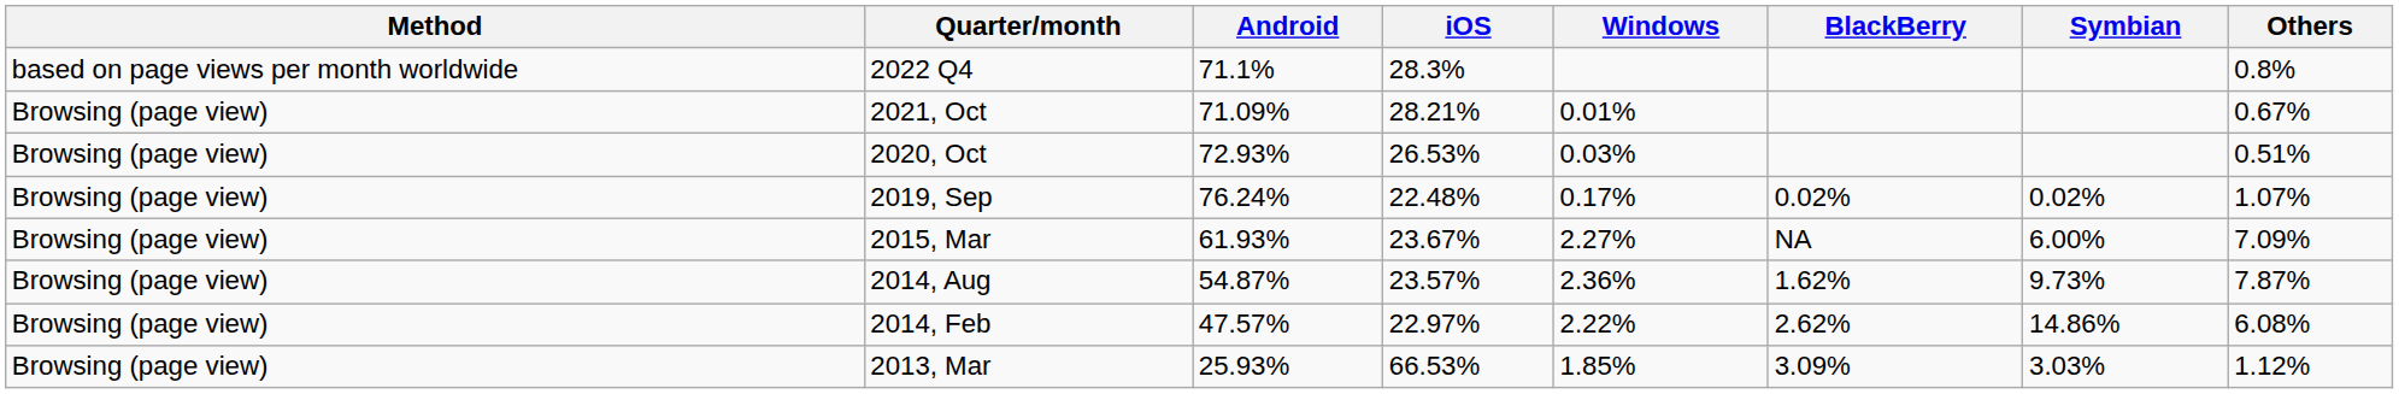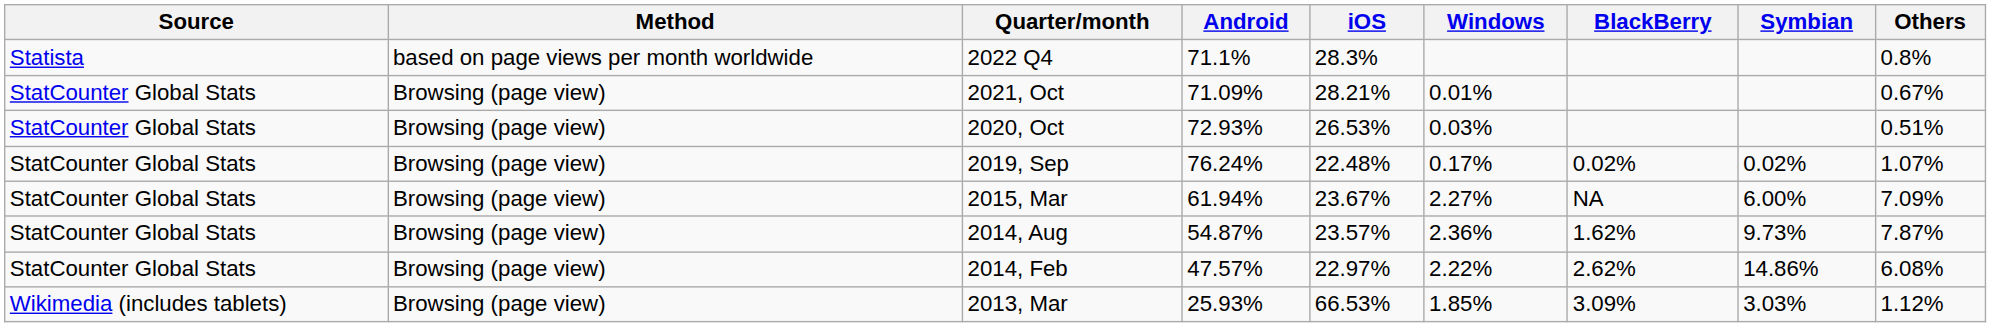 <table class="wikitable sortable sort-under" style="width:90%;">
 <tr>
+<th>Source</th>
 <th>Method</th>
 <th>Quarter/month</th>
 <th><a href='#'>Android</a><br></th>
 <th><a href='#'>iOS</a></th>
 <th><a href='#'>Windows</a><br></th>
 <th><a href='#'>BlackBerry</a><br></th>
 <th><a href='#'>Symbian</a></th>
 <th>Others</th>
 </tr>
 <tr>
+<td><a href='#'>Statista</a></td>
 <td>based on page views per month worldwide</td>
 <td>2022 Q4</td>
 <td>71.1%</td>
 <td>28.3%</td>
 <td></td>
 <td></td>
 <td></td>
 <td>0.8%</td>
 </tr>
 <tr>
+<td><a href='#'>StatCounter</a> Global Stats</td>
 <td>Browsing (page view)</td>
 <td>2021, Oct</td>
 <td>71.09%</td>
 <td>28.21%</td>
 <td>0.01%</td>
 <td></td>
 <td></td>
 <td>0.67%</td>
 </tr>
 <tr>
+<td><a href='#'>StatCounter</a> Global Stats</td>
 <td>Browsing (page view)</td>
 <td>2020, Oct</td>
 <td>72.93%</td>
 <td>26.53%</td>
 <td>0.03%</td>
 <td></td>
 <td></td>
 <td>0.51%</td>
 </tr>
 <tr>
+<td>StatCounter Global Stats</td>
 <td>Browsing (page view)</td>
 <td>2019, Sep</td>
 <td>76.24%</td>
 <td>22.48%</td>
 <td>0.17%</td>
 <td>0.02%</td>
 <td>0.02%</td>
 <td>1.07%</td>
 </tr>
 <tr>
+<td>StatCounter Global Stats</td>
 <td>Browsing (page view)</td>
 <td>2015, Mar</td>
-<td>61.93%</td>
+<td>61.94%</td>
 <td>23.67%</td>
 <td>2.27%</td>
 <td>NA</td>
 <td>6.00%</td>
 <td>7.09%</td>
 </tr>
 <tr>
+<td>StatCounter Global Stats</td>
 <td>Browsing (page view)</td>
 <td>2014, Aug</td>
 <td>54.87%</td>
 <td>23.57%</td>
 <td>2.36%</td>
 <td>1.62%</td>
 <td>9.73%</td>
 <td>7.87%</td>
 </tr>
 <tr>
+<td>StatCounter Global Stats</td>
 <td>Browsing (page view)</td>
 <td>2014, Feb</td>
 <td>47.57%</td>
 <td>22.97%</td>
 <td>2.22%</td>
 <td>2.62%</td>
 <td>14.86%</td>
 <td>6.08%</td>
 </tr>
 <tr>
+<td><a href='#'>Wikimedia</a> (includes tablets)</td>
 <td>Browsing (page view)</td>
 <td>2013, Mar</td>
 <td>25.93%</td>
 <td>66.53%</td>
 <td>1.85%</td>
 <td>3.09%</td>
 <td>3.03%</td>
 <td>1.12%</td>
 </tr>
 </table>
